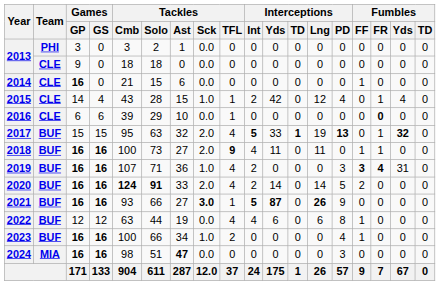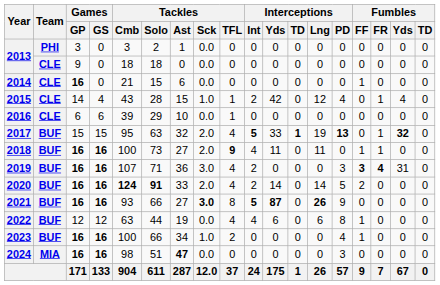 <table class="wikitable" style="text-align:center">
 <tr>
 <th rowspan="2">Year</th>
 <th rowspan="2">Team</th>
 <th colspan="2">Games</th>
 <th colspan="5">Tackles</th>
 <th colspan="5">Interceptions</th>
 <th colspan="4">Fumbles</th>
 </tr>
 <tr>
 <th>GP</th>
 <th>GS</th>
 <th>Cmb</th>
 <th>Solo</th>
 <th>Ast</th>
 <th>Sck</th>
 <th>TFL</th>
 <th>Int</th>
 <th>Yds</th>
 <th>TD</th>
 <th>Lng</th>
 <th>PD</th>
 <th>FF</th>
 <th>FR</th>
 <th>Yds</th>
 <th>TD</th>
 </tr>
 <tr>
 <th rowspan="2"><a href='#'>2013</a></th>
 <th><a href='#'>PHI</a></th>
 <td>3</td>
 <td>0</td>
 <td>3</td>
 <td>2</td>
 <td>1</td>
 <td>0.0</td>
 <td>0</td>
 <td>0</td>
 <td>0</td>
 <td>0</td>
 <td>0</td>
 <td>0</td>
 <td>0</td>
 <td>0</td>
 <td>0</td>
 <td>0</td>
 </tr>
 <tr>
 <th><a href='#'>CLE</a></th>
 <td>9</td>
 <td>0</td>
 <td>18</td>
 <td>18</td>
 <td>0</td>
 <td>0.0</td>
 <td>0</td>
 <td>0</td>
 <td>0</td>
 <td>0</td>
 <td>0</td>
 <td>0</td>
 <td>0</td>
 <td>0</td>
 <td>0</td>
 <td>0</td>
 </tr>
 <tr>
 <th><a href='#'>2014</a></th>
 <th><a href='#'>CLE</a></th>
 <td><strong>16</strong></td>
 <td>0</td>
 <td>21</td>
 <td>15</td>
 <td>6</td>
 <td>0.0</td>
 <td>0</td>
 <td>0</td>
 <td>0</td>
 <td>0</td>
 <td>0</td>
 <td>0</td>
 <td>1</td>
 <td>0</td>
 <td>0</td>
 <td>0</td>
 </tr>
 <tr>
 <th><a href='#'>2015</a></th>
 <th><a href='#'>CLE</a></th>
 <td>14</td>
 <td>4</td>
 <td>43</td>
 <td>28</td>
 <td>15</td>
 <td>1.0</td>
 <td>1</td>
 <td>2</td>
 <td>42</td>
 <td>0</td>
 <td>12</td>
 <td>4</td>
 <td>0</td>
 <td>1</td>
 <td>4</td>
 <td>0</td>
 </tr>
 <tr>
 <th><a href='#'>2016</a></th>
 <th><a href='#'>CLE</a></th>
 <td>6</td>
 <td>6</td>
 <td>39</td>
 <td>29</td>
 <td>10</td>
 <td>0.0</td>
 <td>1</td>
 <td>0</td>
 <td>0</td>
 <td>0</td>
 <td>0</td>
 <td>0</td>
 <td>0</td>
-<td><strong>0</strong></td>
+<td>0</td>
 <td>0</td>
 <td>0</td>
 </tr>
 <tr>
 <th><a href='#'>2017</a></th>
 <th><a href='#'>BUF</a></th>
 <td>15</td>
 <td>15</td>
 <td>95</td>
 <td>63</td>
 <td>32</td>
 <td>2.0</td>
 <td>4</td>
 <td><strong>5</strong></td>
 <td>33</td>
 <td><strong>1</strong></td>
 <td>19</td>
 <td><strong>13</strong></td>
 <td>0</td>
 <td>1</td>
 <td><strong>32</strong></td>
 <td>0</td>
 </tr>
 <tr>
 <th><a href='#'>2018</a></th>
 <th><a href='#'>BUF</a></th>
 <td><strong>16</strong></td>
 <td><strong>16</strong></td>
 <td>100</td>
 <td>73</td>
 <td>27</td>
 <td>2.0</td>
 <td><strong>9</strong></td>
 <td>4</td>
 <td>11</td>
 <td>0</td>
 <td>11</td>
 <td>0</td>
 <td>1</td>
 <td>1</td>
 <td>0</td>
 <td>0</td>
 </tr>
 <tr>
 <th><a href='#'>2019</a></th>
 <th><a href='#'>BUF</a></th>
 <td><strong>16</strong></td>
 <td><strong>16</strong></td>
 <td>107</td>
 <td>71</td>
 <td>36</td>
-<td>1.0</td>
+<td>3.0</td>
 <td>4</td>
 <td>2</td>
 <td>0</td>
 <td>0</td>
 <td>0</td>
 <td>3</td>
 <td><strong>3</strong></td>
 <td><strong>4</strong></td>
 <td>31</td>
 <td>0</td>
 </tr>
 <tr>
 <th><a href='#'>2020</a></th>
 <th><a href='#'>BUF</a></th>
 <td><strong>16</strong></td>
 <td><strong>16</strong></td>
 <td><strong>124</strong></td>
 <td><strong>91</strong></td>
 <td>33</td>
 <td>2.0</td>
 <td>4</td>
 <td>2</td>
 <td>14</td>
 <td>0</td>
 <td>14</td>
 <td>5</td>
 <td>2</td>
 <td>0</td>
 <td>0</td>
 <td>0</td>
 </tr>
 <tr>
 <th><a href='#'>2021</a></th>
 <th><a href='#'>BUF</a></th>
 <td><strong>16</strong></td>
 <td><strong>16</strong></td>
 <td>93</td>
 <td>66</td>
 <td>27</td>
 <td><strong>3.0</strong></td>
-<td>1</td>
+<td>8</td>
 <td><strong>5</strong></td>
 <td><strong>87</strong></td>
 <td>0</td>
 <td><strong>26</strong></td>
 <td>9</td>
 <td>0</td>
 <td>0</td>
 <td>0</td>
 <td>0</td>
 </tr>
 <tr>
 <th><a href='#'>2022</a></th>
 <th><a href='#'>BUF</a></th>
 <td>12</td>
 <td>12</td>
 <td>63</td>
 <td>44</td>
 <td>19</td>
 <td>0.0</td>
 <td>4</td>
 <td>4</td>
 <td>6</td>
 <td>0</td>
 <td>6</td>
 <td>8</td>
 <td>1</td>
 <td>0</td>
 <td>0</td>
 <td>0</td>
 </tr>
 <tr>
 <th><a href='#'>2023</a></th>
 <th><a href='#'>BUF</a></th>
 <td><strong>16</strong></td>
 <td><strong>16</strong></td>
 <td>100</td>
 <td>66</td>
 <td>34</td>
 <td>1.0</td>
 <td>2</td>
 <td>0</td>
 <td>0</td>
 <td>0</td>
 <td>0</td>
 <td>4</td>
 <td>1</td>
 <td>0</td>
 <td>0</td>
 <td>0</td>
 </tr>
 <tr>
 <th><a href='#'>2024</a></th>
 <th><a href='#'>MIA</a></th>
 <td><strong>16</strong></td>
 <td><strong>16</strong></td>
 <td>98</td>
 <td>51</td>
 <td><strong>47</strong></td>
 <td>0.0</td>
 <td>0</td>
 <td>0</td>
 <td>0</td>
 <td>0</td>
 <td>0</td>
 <td>3</td>
 <td>0</td>
 <td>0</td>
 <td>0</td>
 <td>0</td>
 </tr>
 <tr>
 <th colspan="2"></th>
 <th>171</th>
 <th>133</th>
 <th>904</th>
 <th>611</th>
 <th>287</th>
 <th>12.0</th>
 <th>37</th>
 <th>24</th>
 <th>175</th>
 <th>1</th>
 <th>26</th>
 <th>57</th>
 <th>9</th>
 <th>7</th>
 <th>67</th>
 <th>0</th>
 </tr>
 </table>
